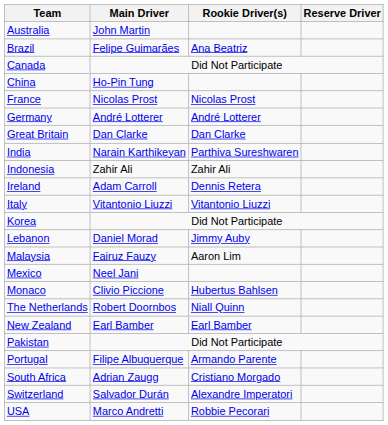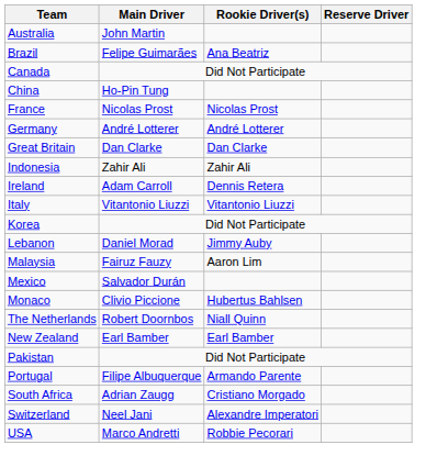 <table class="wikitable" style="font-size:95%">
 <tr>
 <th>Team</th>
 <th>Main Driver</th>
 <th>Rookie Driver(s)</th>
 <th>Reserve Driver</th>
 </tr>
 <tr>
 <td> <a href='#'>Australia</a></td>
 <td><a href='#'>John Martin</a></td>
 <td></td>
 <td></td>
 </tr>
 <tr>
 <td> <a href='#'>Brazil</a></td>
 <td><a href='#'>Felipe Guimarães</a></td>
 <td><a href='#'>Ana Beatriz</a></td>
 <td></td>
 </tr>
 <tr>
 <td> <a href='#'>Canada</a></td>
 <td colspan=3 align=center>Did Not Participate</td>
 </tr>
 <tr>
 <td> <a href='#'>China</a></td>
 <td><a href='#'>Ho-Pin Tung</a></td>
 <td></td>
 <td></td>
 </tr>
 <tr>
 <td> <a href='#'>France</a></td>
 <td><a href='#'>Nicolas Prost</a></td>
 <td><a href='#'>Nicolas Prost</a></td>
 <td></td>
 </tr>
 <tr>
 <td> <a href='#'>Germany</a></td>
 <td><a href='#'>André Lotterer</a></td>
 <td><a href='#'>André Lotterer</a></td>
 <td></td>
 </tr>
 <tr>
 <td> <a href='#'>Great Britain</a></td>
 <td><a href='#'>Dan Clarke</a></td>
 <td><a href='#'>Dan Clarke</a></td>
 <td></td>
 </tr>
 <tr>
-<td> <a href='#'>India</a></td>
-<td><a href='#'>Narain Karthikeyan</a></td>
-<td><a href='#'>Parthiva Sureshwaren</a></td>
-<td></td>
-</tr>
-<tr>
 <td> <a href='#'>Indonesia</a></td>
 <td>Zahir Ali</td>
 <td>Zahir Ali</td>
 <td></td>
 </tr>
 <tr>
 <td> <a href='#'>Ireland</a></td>
 <td><a href='#'>Adam Carroll</a></td>
 <td><a href='#'>Dennis Retera</a></td>
 <td></td>
 </tr>
 <tr>
 <td> <a href='#'>Italy</a></td>
 <td><a href='#'>Vitantonio Liuzzi</a></td>
 <td><a href='#'>Vitantonio Liuzzi</a></td>
 <td></td>
 </tr>
 <tr>
 <td> <a href='#'>Korea</a></td>
 <td colspan=3 align=center>Did Not Participate</td>
 </tr>
 <tr>
 <td> <a href='#'>Lebanon</a></td>
 <td><a href='#'>Daniel Morad</a></td>
 <td><a href='#'>Jimmy Auby</a></td>
 <td></td>
 </tr>
 <tr>
 <td> <a href='#'>Malaysia</a></td>
 <td><a href='#'>Fairuz Fauzy</a></td>
 <td>Aaron Lim</td>
 <td></td>
 </tr>
 <tr>
 <td> <a href='#'>Mexico</a></td>
-<td><a href='#'>Neel Jani</a></td>
+<td><a href='#'>Salvador Durán</a></td>
 <td></td>
 <td></td>
 </tr>
 <tr>
 <td> <a href='#'>Monaco</a></td>
 <td><a href='#'>Clivio Piccione</a></td>
 <td><a href='#'>Hubertus Bahlsen</a></td>
 <td></td>
 </tr>
 <tr>
 <td> <a href='#'>The Netherlands</a></td>
 <td><a href='#'>Robert Doornbos</a></td>
 <td><a href='#'>Niall Quinn</a></td>
 <td></td>
 </tr>
 <tr>
 <td> <a href='#'>New Zealand</a></td>
 <td><a href='#'>Earl Bamber</a></td>
 <td><a href='#'>Earl Bamber</a></td>
 <td></td>
 </tr>
 <tr>
 <td> <a href='#'>Pakistan</a></td>
 <td colspan=3 align=center>Did Not Participate</td>
 </tr>
 <tr>
 <td> <a href='#'>Portugal</a></td>
 <td><a href='#'>Filipe Albuquerque</a></td>
 <td><a href='#'>Armando Parente</a></td>
 <td></td>
 </tr>
 <tr>
 <td> <a href='#'>South Africa</a></td>
 <td><a href='#'>Adrian Zaugg</a></td>
 <td><a href='#'>Cristiano Morgado</a></td>
 <td></td>
 </tr>
 <tr>
 <td> <a href='#'>Switzerland</a></td>
-<td><a href='#'>Salvador Durán</a></td>
+<td><a href='#'>Neel Jani</a></td>
 <td><a href='#'>Alexandre Imperatori</a></td>
 <td></td>
 </tr>
 <tr>
 <td> <a href='#'>USA</a></td>
 <td><a href='#'>Marco Andretti</a></td>
 <td><a href='#'>Robbie Pecorari</a></td>
 <td></td>
 </tr>
 </table>
